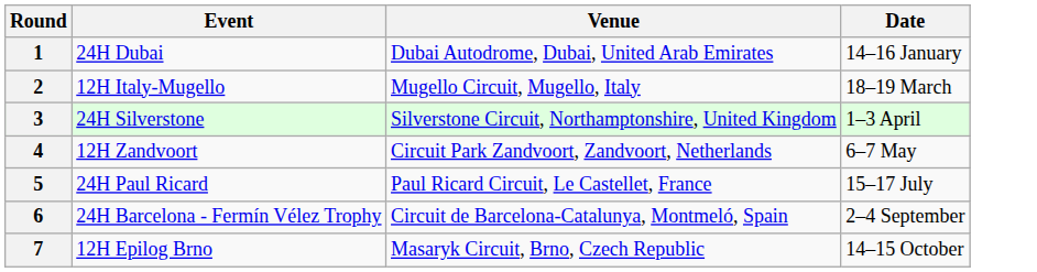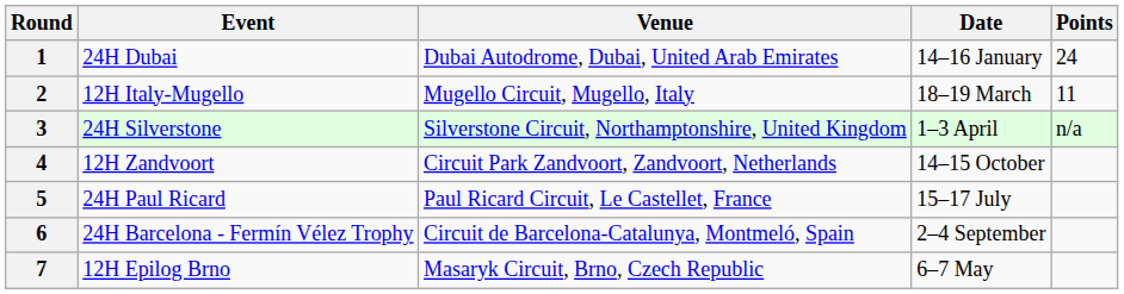 <table class="wikitable" style="font-size: 85%;">
 <tr>
 <th>Round</th>
 <th>Event</th>
 <th>Venue</th>
 <th>Date</th>
+<th>Points</th>
 </tr>
 <tr>
 <th>1</th>
 <td><a href='#'>24H Dubai</a></td>
 <td> <a href='#'>Dubai Autodrome</a>, <a href='#'>Dubai</a>, <a href='#'>United Arab Emirates</a></td>
 <td>14–16 January</td>
+<td>24</td>
 </tr>
 <tr>
 <th>2</th>
 <td><a href='#'>12H Italy-Mugello</a></td>
 <td> <a href='#'>Mugello Circuit</a>, <a href='#'>Mugello</a>, <a href='#'>Italy</a></td>
 <td>18–19 March</td>
+<td>11</td>
 </tr>
 <tr bgcolor=#DFFFDF>
 <th>3</th>
 <td><a href='#'>24H Silverstone</a></td>
 <td> <a href='#'>Silverstone Circuit</a>, <a href='#'>Northamptonshire</a>, <a href='#'>United Kingdom</a></td>
 <td>1–3 April</td>
+<td>n/a</td>
 </tr>
 <tr>
 <th>4</th>
 <td><a href='#'>12H Zandvoort</a></td>
 <td> <a href='#'>Circuit Park Zandvoort</a>, <a href='#'>Zandvoort</a>, <a href='#'>Netherlands</a></td>
-<td>6–7 May</td>
+<td>14–15 October</td>
+<td></td>
 </tr>
 <tr>
 <th>5</th>
 <td><a href='#'>24H Paul Ricard</a></td>
 <td> <a href='#'>Paul Ricard Circuit</a>, <a href='#'>Le Castellet</a>, <a href='#'>France</a></td>
 <td>15–17 July</td>
+<td></td>
 </tr>
 <tr>
 <th>6</th>
 <td><a href='#'>24H Barcelona - Fermín Vélez Trophy</a></td>
 <td> <a href='#'>Circuit de Barcelona-Catalunya</a>, <a href='#'>Montmeló</a>, <a href='#'>Spain</a></td>
 <td>2–4 September</td>
+<td></td>
 </tr>
 <tr>
 <th>7</th>
 <td><a href='#'>12H Epilog Brno</a></td>
 <td> <a href='#'>Masaryk Circuit</a>, <a href='#'>Brno</a>, <a href='#'>Czech Republic</a></td>
-<td>14–15 October</td>
+<td>6–7 May</td>
+<td></td>
 </tr>
 </table>
